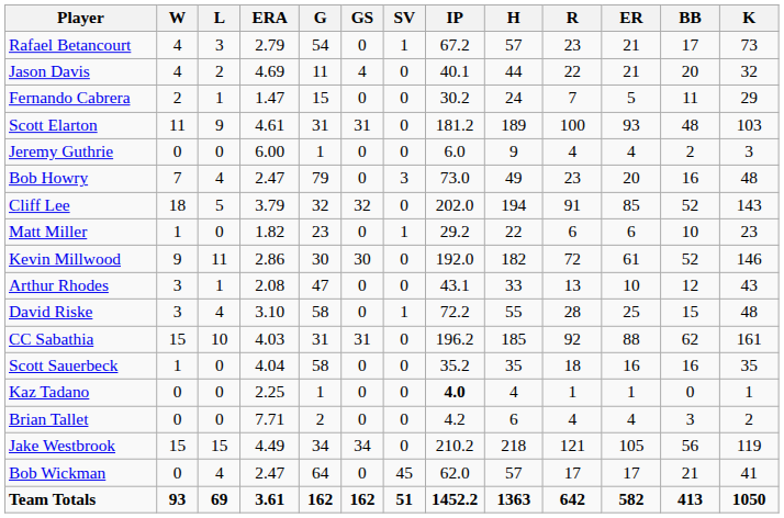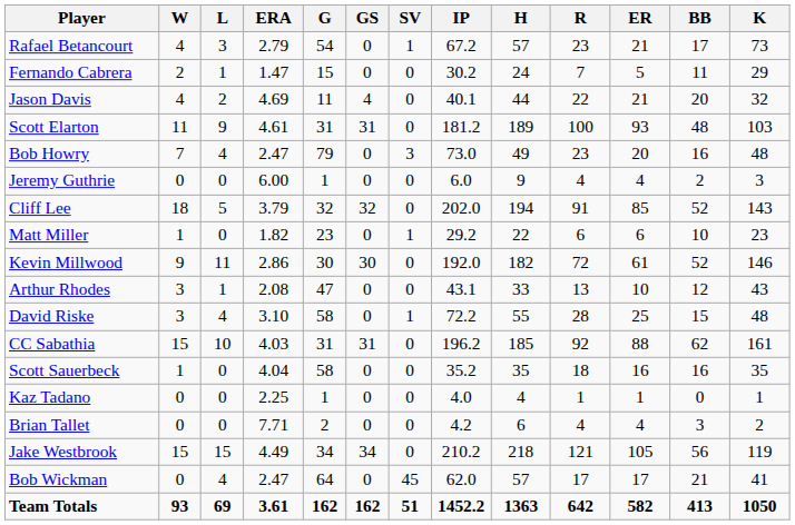 <table class="wikitable" style="text-align:center">
 <tr>
 <th bgcolor="#DDDDFF" width="18%">Player</th>
 <th bgcolor="#DDDDFF" width="5%">W</th>
 <th bgcolor="#DDDDFF" width="5%">L</th>
 <th bgcolor="#DDDDFF" width="7%">ERA</th>
 <th bgcolor="#DDDDFF" width="5%">G</th>
 <th bgcolor="#DDDDFF" width="5%">GS</th>
 <th bgcolor="#DDDDFF" width="5%">SV</th>
 <th bgcolor="#DDDDFF" width="7%">IP</th>
 <th bgcolor="#DDDDFF" width="7%">H</th>
 <th bgcolor="#DDDDFF" width="7%">R</th>
 <th bgcolor="#DDDDFF" width="7%">ER</th>
 <th bgcolor="#DDDDFF" width="7%">BB</th>
 <th bgcolor="#DDDDFF" width="7%">K</th>
 </tr>
 <tr>
 <td style="text-align:left"><a href='#'>Rafael Betancourt</a></td>
 <td>4</td>
 <td>3</td>
 <td>2.79</td>
 <td>54</td>
 <td>0</td>
 <td>1</td>
 <td>67.2</td>
 <td>57</td>
 <td>23</td>
 <td>21</td>
 <td>17</td>
 <td>73</td>
 </tr>
 <tr>
+<td style="text-align:left"><a href='#'>Fernando Cabrera</a></td>
+<td>2</td>
+<td>1</td>
+<td>1.47</td>
+<td>15</td>
+<td>0</td>
+<td>0</td>
+<td>30.2</td>
+<td>24</td>
+<td>7</td>
+<td>5</td>
+<td>11</td>
+<td>29</td>
+</tr>
+<tr>
 <td style="text-align:left"><a href='#'>Jason Davis</a></td>
 <td>4</td>
 <td>2</td>
 <td>4.69</td>
 <td>11</td>
 <td>4</td>
 <td>0</td>
 <td>40.1</td>
 <td>44</td>
 <td>22</td>
 <td>21</td>
 <td>20</td>
 <td>32</td>
-</tr>
-<tr>
-<td style="text-align:left"><a href='#'>Fernando Cabrera</a></td>
-<td>2</td>
-<td>1</td>
-<td>1.47</td>
-<td>15</td>
-<td>0</td>
-<td>0</td>
-<td>30.2</td>
-<td>24</td>
-<td>7</td>
-<td>5</td>
-<td>11</td>
-<td>29</td>
 </tr>
 <tr>
 <td style="text-align:left"><a href='#'>Scott Elarton</a></td>
 <td>11</td>
 <td>9</td>
 <td>4.61</td>
 <td>31</td>
 <td>31</td>
 <td>0</td>
 <td>181.2</td>
 <td>189</td>
 <td>100</td>
 <td>93</td>
 <td>48</td>
 <td>103</td>
 </tr>
 <tr>
+<td style="text-align:left"><a href='#'>Bob Howry</a></td>
+<td>7</td>
+<td>4</td>
+<td>2.47</td>
+<td>79</td>
+<td>0</td>
+<td>3</td>
+<td>73.0</td>
+<td>49</td>
+<td>23</td>
+<td>20</td>
+<td>16</td>
+<td>48</td>
+</tr>
+<tr>
 <td style="text-align:left"><a href='#'>Jeremy Guthrie</a></td>
 <td>0</td>
 <td>0</td>
 <td>6.00</td>
 <td>1</td>
 <td>0</td>
 <td>0</td>
 <td>6.0</td>
 <td>9</td>
 <td>4</td>
 <td>4</td>
 <td>2</td>
 <td>3</td>
-</tr>
-<tr>
-<td style="text-align:left"><a href='#'>Bob Howry</a></td>
-<td>7</td>
-<td>4</td>
-<td>2.47</td>
-<td>79</td>
-<td>0</td>
-<td>3</td>
-<td>73.0</td>
-<td>49</td>
-<td>23</td>
-<td>20</td>
-<td>16</td>
-<td>48</td>
 </tr>
 <tr>
 <td style="text-align:left"><a href='#'>Cliff Lee</a></td>
 <td>18</td>
 <td>5</td>
 <td>3.79</td>
 <td>32</td>
 <td>32</td>
 <td>0</td>
 <td>202.0</td>
 <td>194</td>
 <td>91</td>
 <td>85</td>
 <td>52</td>
 <td>143</td>
 </tr>
 <tr>
 <td style="text-align:left"><a href='#'>Matt Miller</a></td>
 <td>1</td>
 <td>0</td>
 <td>1.82</td>
 <td>23</td>
 <td>0</td>
 <td>1</td>
 <td>29.2</td>
 <td>22</td>
 <td>6</td>
 <td>6</td>
 <td>10</td>
 <td>23</td>
 </tr>
 <tr>
 <td style="text-align:left"><a href='#'>Kevin Millwood</a></td>
 <td>9</td>
 <td>11</td>
 <td>2.86</td>
 <td>30</td>
 <td>30</td>
 <td>0</td>
 <td>192.0</td>
 <td>182</td>
 <td>72</td>
 <td>61</td>
 <td>52</td>
 <td>146</td>
 </tr>
 <tr>
 <td style="text-align:left"><a href='#'>Arthur Rhodes</a></td>
 <td>3</td>
 <td>1</td>
 <td>2.08</td>
 <td>47</td>
 <td>0</td>
 <td>0</td>
 <td>43.1</td>
 <td>33</td>
 <td>13</td>
 <td>10</td>
 <td>12</td>
 <td>43</td>
 </tr>
 <tr>
 <td style="text-align:left"><a href='#'>David Riske</a></td>
 <td>3</td>
 <td>4</td>
 <td>3.10</td>
 <td>58</td>
 <td>0</td>
 <td>1</td>
 <td>72.2</td>
 <td>55</td>
 <td>28</td>
 <td>25</td>
 <td>15</td>
 <td>48</td>
 </tr>
 <tr>
 <td style="text-align:left"><a href='#'>CC Sabathia</a></td>
 <td>15</td>
 <td>10</td>
 <td>4.03</td>
 <td>31</td>
 <td>31</td>
 <td>0</td>
 <td>196.2</td>
 <td>185</td>
 <td>92</td>
 <td>88</td>
 <td>62</td>
 <td>161</td>
 </tr>
 <tr>
 <td style="text-align:left"><a href='#'>Scott Sauerbeck</a></td>
 <td>1</td>
 <td>0</td>
 <td>4.04</td>
 <td>58</td>
 <td>0</td>
 <td>0</td>
 <td>35.2</td>
 <td>35</td>
 <td>18</td>
 <td>16</td>
 <td>16</td>
 <td>35</td>
 </tr>
 <tr>
 <td style="text-align:left"><a href='#'>Kaz Tadano</a></td>
 <td>0</td>
 <td>0</td>
 <td>2.25</td>
 <td>1</td>
 <td>0</td>
 <td>0</td>
-<td><strong>4.0</strong></td>
+<td>4.0</td>
 <td>4</td>
 <td>1</td>
 <td>1</td>
 <td>0</td>
 <td>1</td>
 </tr>
 <tr>
 <td style="text-align:left"><a href='#'>Brian Tallet</a></td>
 <td>0</td>
 <td>0</td>
 <td>7.71</td>
 <td>2</td>
 <td>0</td>
 <td>0</td>
 <td>4.2</td>
 <td>6</td>
 <td>4</td>
 <td>4</td>
 <td>3</td>
 <td>2</td>
 </tr>
 <tr>
 <td style="text-align:left"><a href='#'>Jake Westbrook</a></td>
 <td>15</td>
 <td>15</td>
 <td>4.49</td>
 <td>34</td>
 <td>34</td>
 <td>0</td>
 <td>210.2</td>
 <td>218</td>
 <td>121</td>
 <td>105</td>
 <td>56</td>
 <td>119</td>
 </tr>
 <tr>
 <td style="text-align:left"><a href='#'>Bob Wickman</a></td>
 <td>0</td>
 <td>4</td>
 <td>2.47</td>
 <td>64</td>
 <td>0</td>
 <td>45</td>
 <td>62.0</td>
 <td>57</td>
 <td>17</td>
 <td>17</td>
 <td>21</td>
 <td>41</td>
 </tr>
 <tr>
 <td style="text-align:left"><strong>Team Totals</strong></td>
 <td><strong>93</strong></td>
 <td><strong>69</strong></td>
 <td><strong>3.61</strong></td>
 <td><strong>162</strong></td>
 <td><strong>162</strong></td>
 <td><strong>51</strong></td>
 <td><strong>1452.2</strong></td>
 <td><strong>1363</strong></td>
 <td><strong>642</strong></td>
 <td><strong>582</strong></td>
 <td><strong>413</strong></td>
 <td><strong>1050</strong></td>
 </tr>
 </table>
